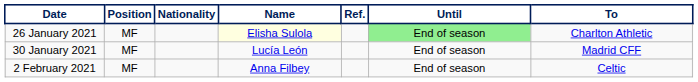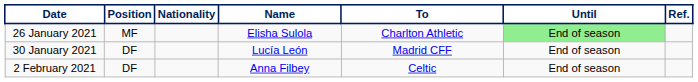 <table class="wikitable" style="text-align:center; font-size:90%; ">
 <tr>
 <th style="background:#fff;color:#001C58;border:2px solid #001C58; width:120px;">Date</th>
 <th style="background:#fff;color:#001C58;border:2px solid #001C58; width:50px;">Position</th>
 <th style="background:#fff;color:#001C58;border:2px solid #001C58; width:50px;">Nationality</th>
 <th style="background:#fff;color:#001C58;border:2px solid #001C58; width:150px;">Name</th>
+<th style="background:#fff;color:#001C58;border:2px solid #001C58; width:200px;">To</th>
+<th style="background:#fff;color:#001C58;border:2px solid #001C58; width:200px;">Until</th>
 <th style="background:#fff;color:#001C58;border:2px solid #001C58; width:25px;">Ref.</th>
-<th style="background:#fff;color:#001C58;border:2px solid #001C58; width:200px;">Until</th>
-<th style="background:#fff;color:#001C58;border:2px solid #001C58; width:200px;">To</th>
 </tr>
 <tr>
 <td>26 January 2021</td>
 <td>MF</td>
 <td></td>
-<td style="background: lightyellow;"><a href='#'>Elisha Sulola</a></td>
+<td><a href='#'>Elisha Sulola</a></td>
+<td> <a href='#'>Charlton Athletic</a></td>
+<td style="background: lightgreen;">End of season</td>
 <td></td>
-<td style="background: lightgreen;">End of season</td>
-<td> <a href='#'>Charlton Athletic</a></td>
 </tr>
 <tr>
 <td>30 January 2021</td>
-<td>MF</td>
+<td>DF</td>
 <td></td>
 <td><a href='#'>Lucía León</a></td>
+<td> <a href='#'>Madrid CFF</a></td>
+<td>End of season</td>
 <td></td>
-<td>End of season</td>
-<td> <a href='#'>Madrid CFF</a></td>
 </tr>
 <tr>
 <td>2 February 2021</td>
-<td>MF</td>
+<td>DF</td>
 <td></td>
 <td><a href='#'>Anna Filbey</a></td>
+<td> <a href='#'>Celtic</a></td>
+<td>End of season</td>
 <td></td>
-<td>End of season</td>
-<td> <a href='#'>Celtic</a></td>
 </tr>
 </table>
